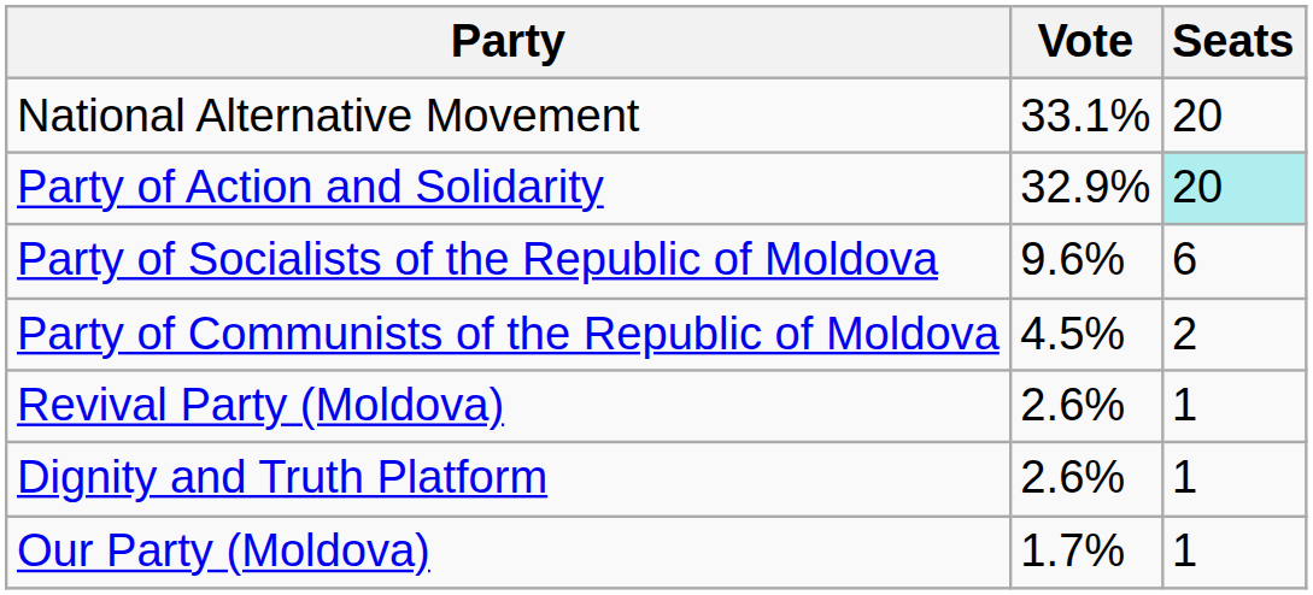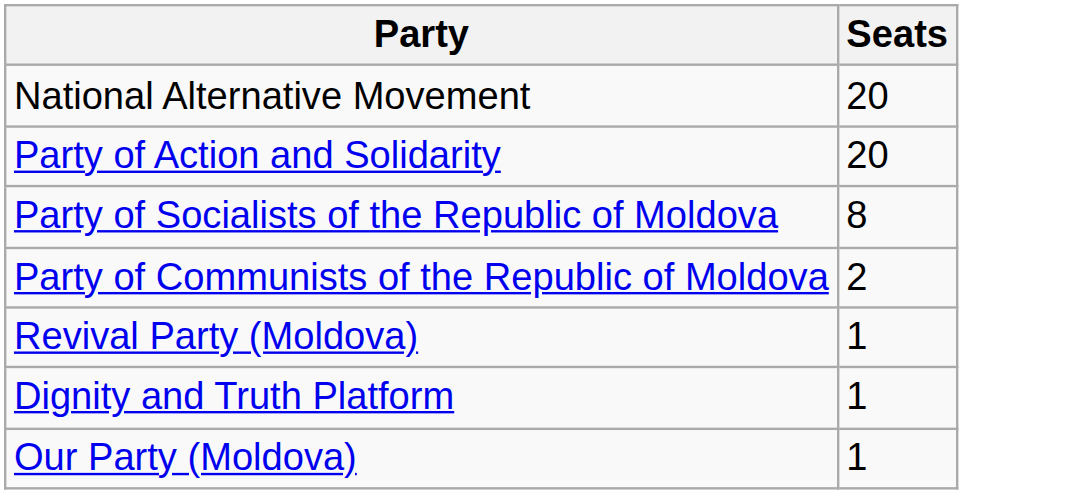 <table class="wikitable">
 <tr>
 <th>Party</th>
-<th>Vote</th>
 <th>Seats</th>
 </tr>
 <tr>
 <td>National Alternative Movement</td>
-<td>33.1%</td>
 <td>20</td>
 </tr>
 <tr>
 <td><a href='#'>Party of Action and Solidarity</a></td>
-<td>32.9%</td>
-<td style="background: paleturquoise;">20</td>
+<td>20</td>
 </tr>
 <tr>
 <td><a href='#'>Party of Socialists of the Republic of Moldova</a></td>
-<td>9.6%</td>
-<td>6</td>
+<td>8</td>
 </tr>
 <tr>
 <td><a href='#'>Party of Communists of the Republic of Moldova</a></td>
-<td>4.5%</td>
 <td>2</td>
 </tr>
 <tr>
 <td><a href='#'>Revival Party (Moldova)</a></td>
-<td>2.6%</td>
 <td>1</td>
 </tr>
 <tr>
 <td><a href='#'>Dignity and Truth Platform</a></td>
-<td>2.6%</td>
 <td>1</td>
 </tr>
 <tr>
 <td><a href='#'>Our Party (Moldova)</a></td>
-<td>1.7%</td>
 <td>1</td>
 </tr>
 </table>
